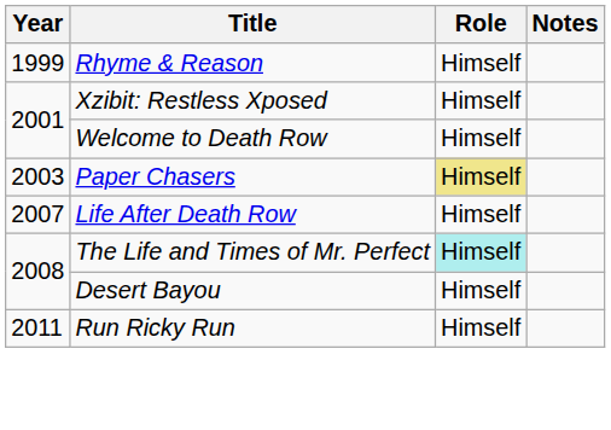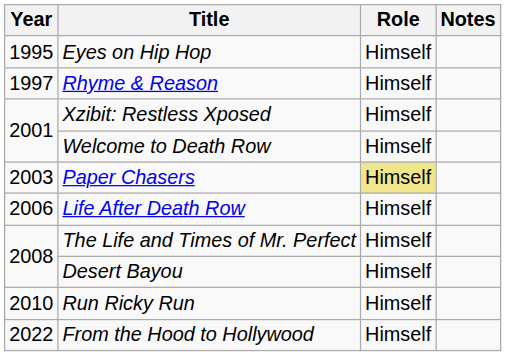 <table Class="wikitable">
 <tr>
 <th>Year</th>
 <th>Title</th>
 <th>Role</th>
 <th>Notes</th>
 </tr>
 <tr>
-<td>1999</td>
+<td>1995</td>
+<td><em>Eyes on Hip Hop</em></td>
+<td>Himself</td>
+<td></td>
+</tr>
+<tr>
+<td>1997</td>
 <td><em><a href='#'>Rhyme & Reason</a></em></td>
 <td>Himself</td>
 <td></td>
 </tr>
 <tr>
 <td rowspan="2">2001</td>
 <td><em>Xzibit: Restless Xposed</em></td>
 <td>Himself</td>
 <td></td>
 </tr>
 <tr>
 <td><em>Welcome to Death Row</em></td>
 <td>Himself</td>
 <td></td>
 </tr>
 <tr>
 <td>2003</td>
 <td><em><a href='#'>Paper Chasers</a></em></td>
 <td style="background: khaki;">Himself</td>
 <td></td>
 </tr>
 <tr>
-<td>2007</td>
+<td>2006</td>
 <td><em><a href='#'>Life After Death Row</a></em></td>
 <td>Himself</td>
 <td></td>
 </tr>
 <tr>
 <td rowspan="2">2008</td>
 <td><em>The Life and Times of Mr. Perfect</em></td>
-<td style="background: paleturquoise;">Himself</td>
+<td>Himself</td>
 <td></td>
 </tr>
 <tr>
 <td><em>Desert Bayou</em></td>
 <td>Himself</td>
 <td></td>
 </tr>
 <tr>
-<td>2011</td>
+<td>2010</td>
 <td><em>Run Ricky Run</em></td>
 <td>Himself</td>
 <td></td>
 </tr>
+<tr>
+<td>2022</td>
+<td><em>From the Hood to Hollywood</em></td>
+<td>Himself</td>
+<td></td>
+</tr>
 </table>
